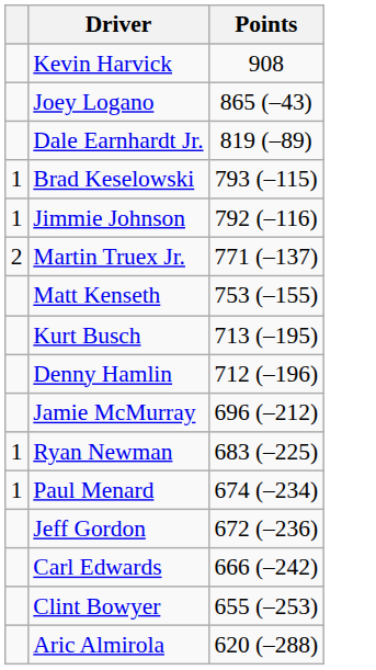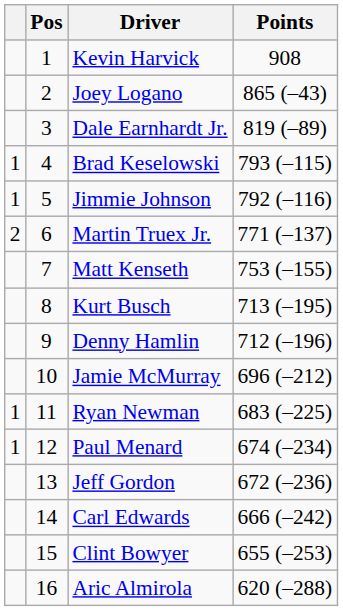 <table class="wikitable" style="font-size: 95%;">
 <tr>
 <th></th>
+<th>Pos</th>
 <th>Driver</th>
 <th>Points</th>
 </tr>
 <tr>
 <td align="left"></td>
+<td style="text-align:center;">1</td>
 <td><a href='#'>Kevin Harvick</a></td>
 <td style="text-align:center;">908</td>
 </tr>
 <tr>
 <td align="left"></td>
+<td style="text-align:center;">2</td>
 <td><a href='#'>Joey Logano</a></td>
 <td style="text-align:center;">865 (–43)</td>
 </tr>
 <tr>
 <td align="left"></td>
+<td style="text-align:center;">3</td>
 <td><a href='#'>Dale Earnhardt Jr.</a></td>
 <td style="text-align:center;">819 (–89)</td>
 </tr>
 <tr>
 <td align="left"> 1</td>
+<td style="text-align:center;">4</td>
 <td><a href='#'>Brad Keselowski</a></td>
 <td style="text-align:center;">793 (–115)</td>
 </tr>
 <tr>
 <td align="left"> 1</td>
+<td style="text-align:center;">5</td>
 <td><a href='#'>Jimmie Johnson</a></td>
 <td style="text-align:center;">792 (–116)</td>
 </tr>
 <tr>
 <td align="left"> 2</td>
+<td style="text-align:center;">6</td>
 <td><a href='#'>Martin Truex Jr.</a></td>
 <td style="text-align:center;">771 (–137)</td>
 </tr>
 <tr>
 <td align="left"></td>
+<td style="text-align:center;">7</td>
 <td><a href='#'>Matt Kenseth</a></td>
 <td style="text-align:center;">753 (–155)</td>
 </tr>
 <tr>
 <td align="left"></td>
+<td style="text-align:center;">8</td>
 <td><a href='#'>Kurt Busch</a></td>
 <td style="text-align:center;">713 (–195)</td>
 </tr>
 <tr>
 <td align="left"></td>
+<td style="text-align:center;">9</td>
 <td><a href='#'>Denny Hamlin</a></td>
 <td style="text-align:center;">712 (–196)</td>
 </tr>
 <tr>
 <td align="left"></td>
+<td style="text-align:center;">10</td>
 <td><a href='#'>Jamie McMurray</a></td>
 <td style="text-align:center;">696 (–212)</td>
 </tr>
 <tr>
 <td align="left"> 1</td>
+<td style="text-align:center;">11</td>
 <td><a href='#'>Ryan Newman</a></td>
 <td style="text-align:center;">683 (–225)</td>
 </tr>
 <tr>
 <td align="left"> 1</td>
+<td style="text-align:center;">12</td>
 <td><a href='#'>Paul Menard</a></td>
 <td style="text-align:center;">674 (–234)</td>
 </tr>
 <tr>
 <td align="left"></td>
+<td style="text-align:center;">13</td>
 <td><a href='#'>Jeff Gordon</a></td>
 <td style="text-align:center;">672 (–236)</td>
 </tr>
 <tr>
 <td align="left"></td>
+<td style="text-align:center;">14</td>
 <td><a href='#'>Carl Edwards</a></td>
 <td style="text-align:center;">666 (–242)</td>
 </tr>
 <tr>
 <td align="left"></td>
+<td style="text-align:center;">15</td>
 <td><a href='#'>Clint Bowyer</a></td>
 <td style="text-align:center;">655 (–253)</td>
 </tr>
 <tr>
 <td align="left"></td>
+<td style="text-align:center;">16</td>
 <td><a href='#'>Aric Almirola</a></td>
 <td style="text-align:center;">620 (–288)</td>
 </tr>
 </table>
